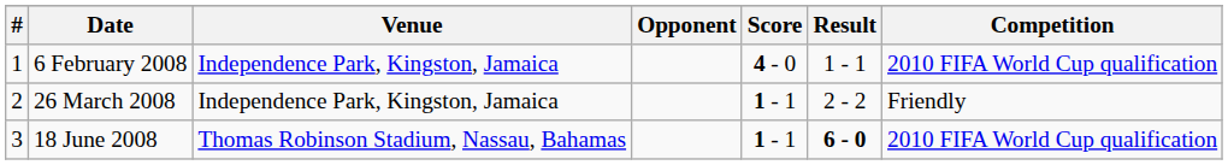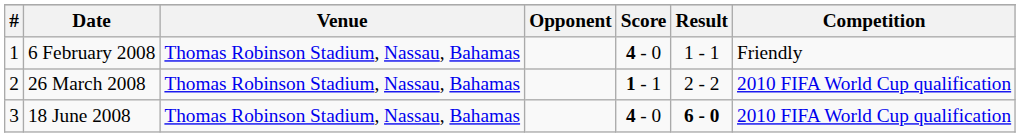 <table class="wikitable" style="font-size:90%; text-align: left;">
 <tr bgcolor="#CCCCCC" align="center">
 </tr>
 <tr>
 <th>#</th>
 <th>Date</th>
 <th>Venue</th>
 <th>Opponent</th>
 <th>Score</th>
 <th>Result</th>
 <th>Competition</th>
 </tr>
 <tr>
 <td>1</td>
 <td>6 February 2008</td>
-<td><a href='#'>Independence Park</a>, <a href='#'>Kingston</a>, <a href='#'>Jamaica</a></td>
+<td><a href='#'>Thomas Robinson Stadium</a>, <a href='#'>Nassau</a>, <a href='#'>Bahamas</a></td>
 <td></td>
 <td align=center><strong>4</strong> - 0</td>
 <td align=center>1 - 1</td>
-<td><a href='#'>2010 FIFA World Cup qualification</a></td>
+<td>Friendly</td>
 </tr>
 <tr>
 <td>2</td>
 <td>26 March 2008</td>
-<td>Independence Park, Kingston, Jamaica</td>
+<td><a href='#'>Thomas Robinson Stadium</a>, <a href='#'>Nassau</a>, <a href='#'>Bahamas</a></td>
 <td></td>
 <td align=center><strong>1</strong> - 1</td>
 <td align=center>2 - 2</td>
-<td>Friendly</td>
+<td><a href='#'>2010 FIFA World Cup qualification</a></td>
 </tr>
 <tr>
 <td>3</td>
 <td>18 June 2008</td>
 <td><a href='#'>Thomas Robinson Stadium</a>, <a href='#'>Nassau</a>, <a href='#'>Bahamas</a></td>
 <td></td>
-<td align=center><strong>1</strong> - 1</td>
+<td align=center><strong>4</strong> - 0</td>
 <td align=center><strong>6 - 0</strong></td>
 <td><a href='#'>2010 FIFA World Cup qualification</a></td>
 </tr>
 </table>
